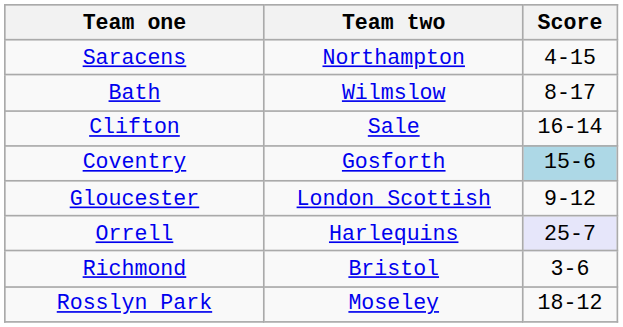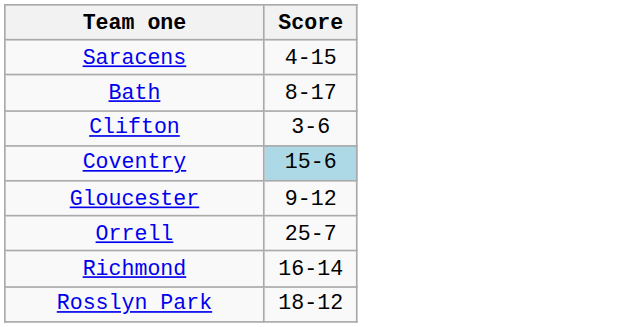 <table class="wikitable" style="text-align: center">
 <tr>
 <th width=150>Team one</th>
-<th width=150>Team two</th>
 <th width=50>Score</th>
 </tr>
 <tr>
 <td><a href='#'>Saracens</a></td>
-<td><a href='#'>Northampton</a></td>
 <td>4-15</td>
 </tr>
 <tr>
 <td><a href='#'>Bath</a></td>
-<td><a href='#'>Wilmslow</a></td>
 <td>8-17</td>
 </tr>
 <tr>
 <td><a href='#'>Clifton</a></td>
-<td><a href='#'>Sale</a></td>
-<td>16-14</td>
+<td>3-6</td>
 </tr>
 <tr>
 <td><a href='#'>Coventry</a></td>
-<td><a href='#'>Gosforth</a></td>
 <td style="background: lightblue;">15-6</td>
 </tr>
 <tr>
 <td><a href='#'>Gloucester</a></td>
-<td><a href='#'>London Scottish</a></td>
 <td>9-12</td>
 </tr>
 <tr>
 <td><a href='#'>Orrell</a></td>
-<td><a href='#'>Harlequins</a></td>
-<td style="background: lavender;">25-7</td>
+<td>25-7</td>
 </tr>
 <tr>
 <td><a href='#'>Richmond</a></td>
-<td><a href='#'>Bristol</a></td>
-<td>3-6</td>
+<td>16-14</td>
 </tr>
 <tr>
 <td><a href='#'>Rosslyn Park</a></td>
-<td><a href='#'>Moseley</a></td>
 <td>18-12</td>
 </tr>
 </table>
